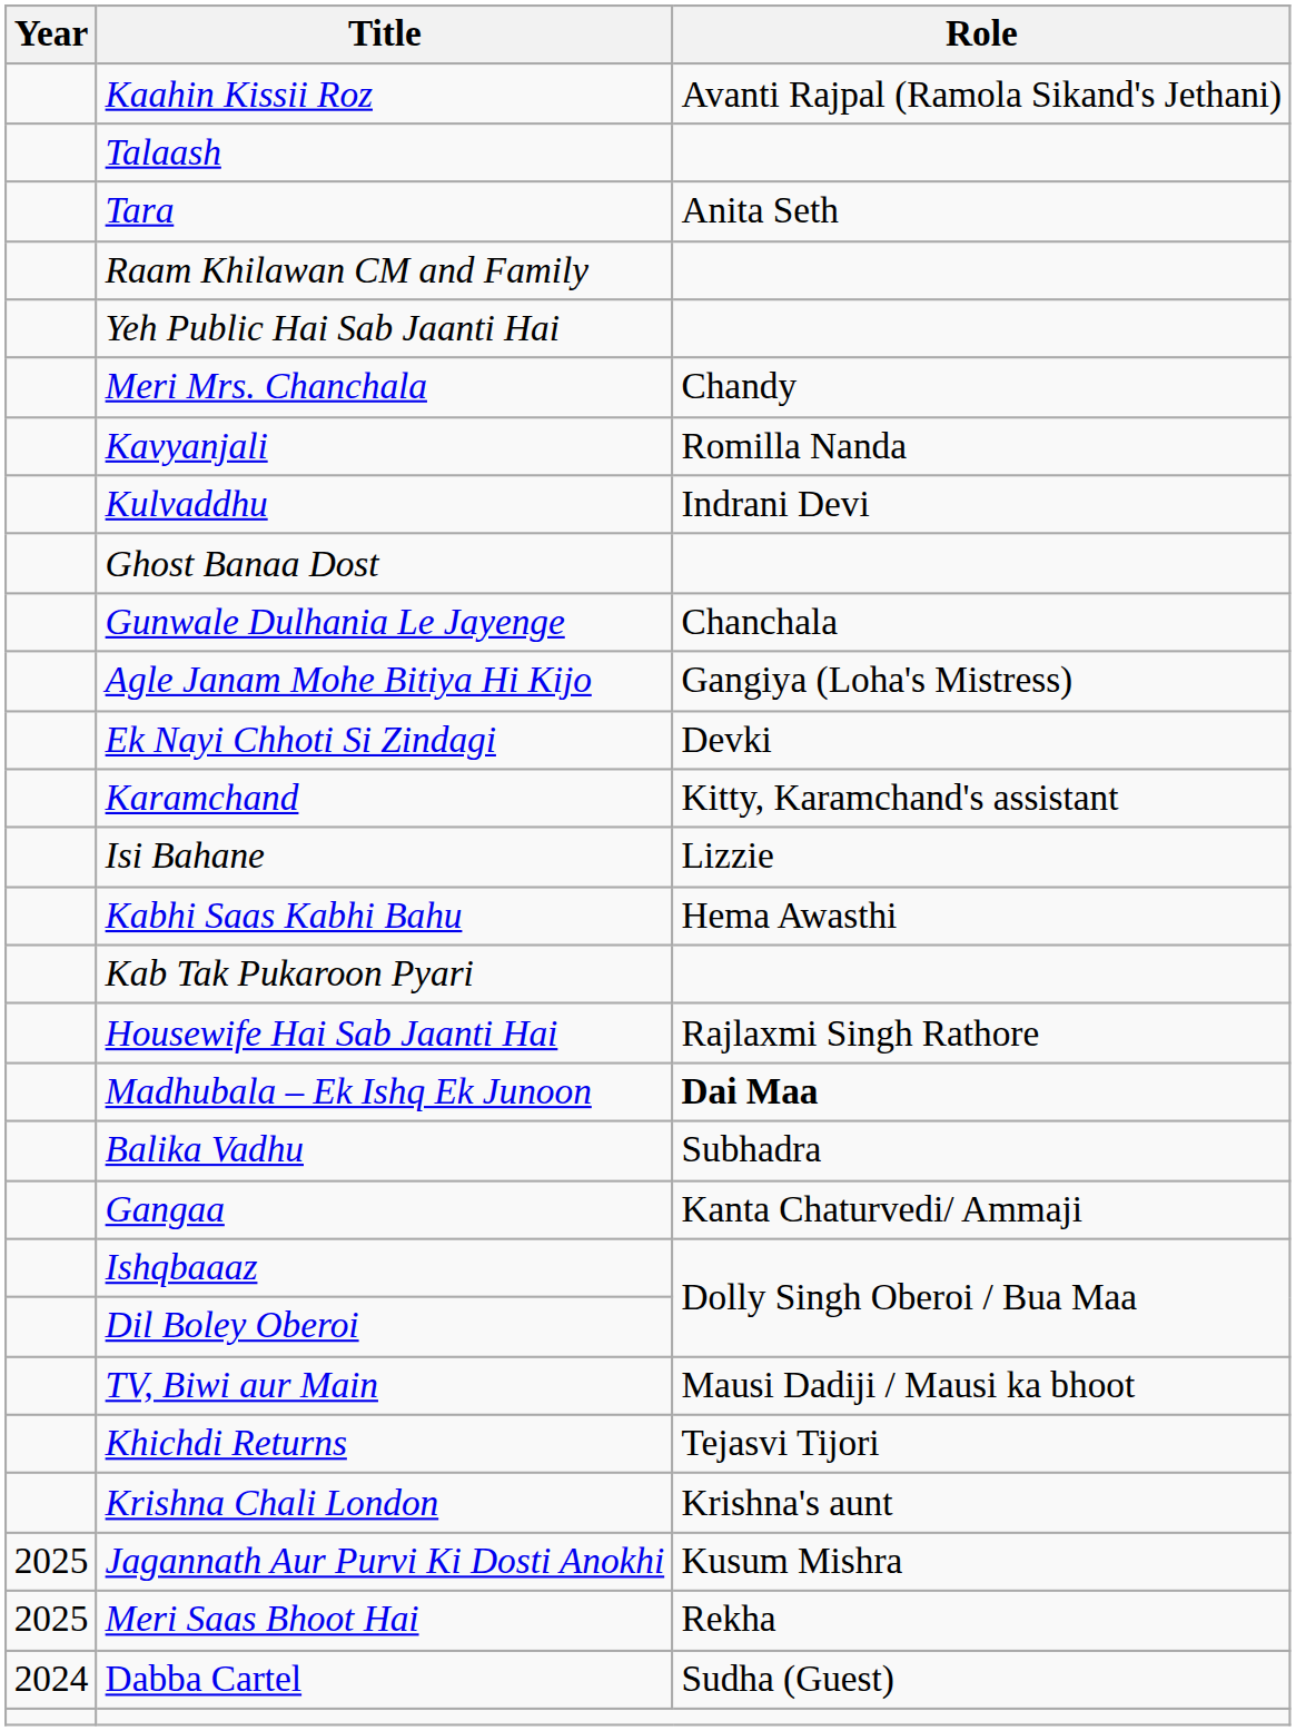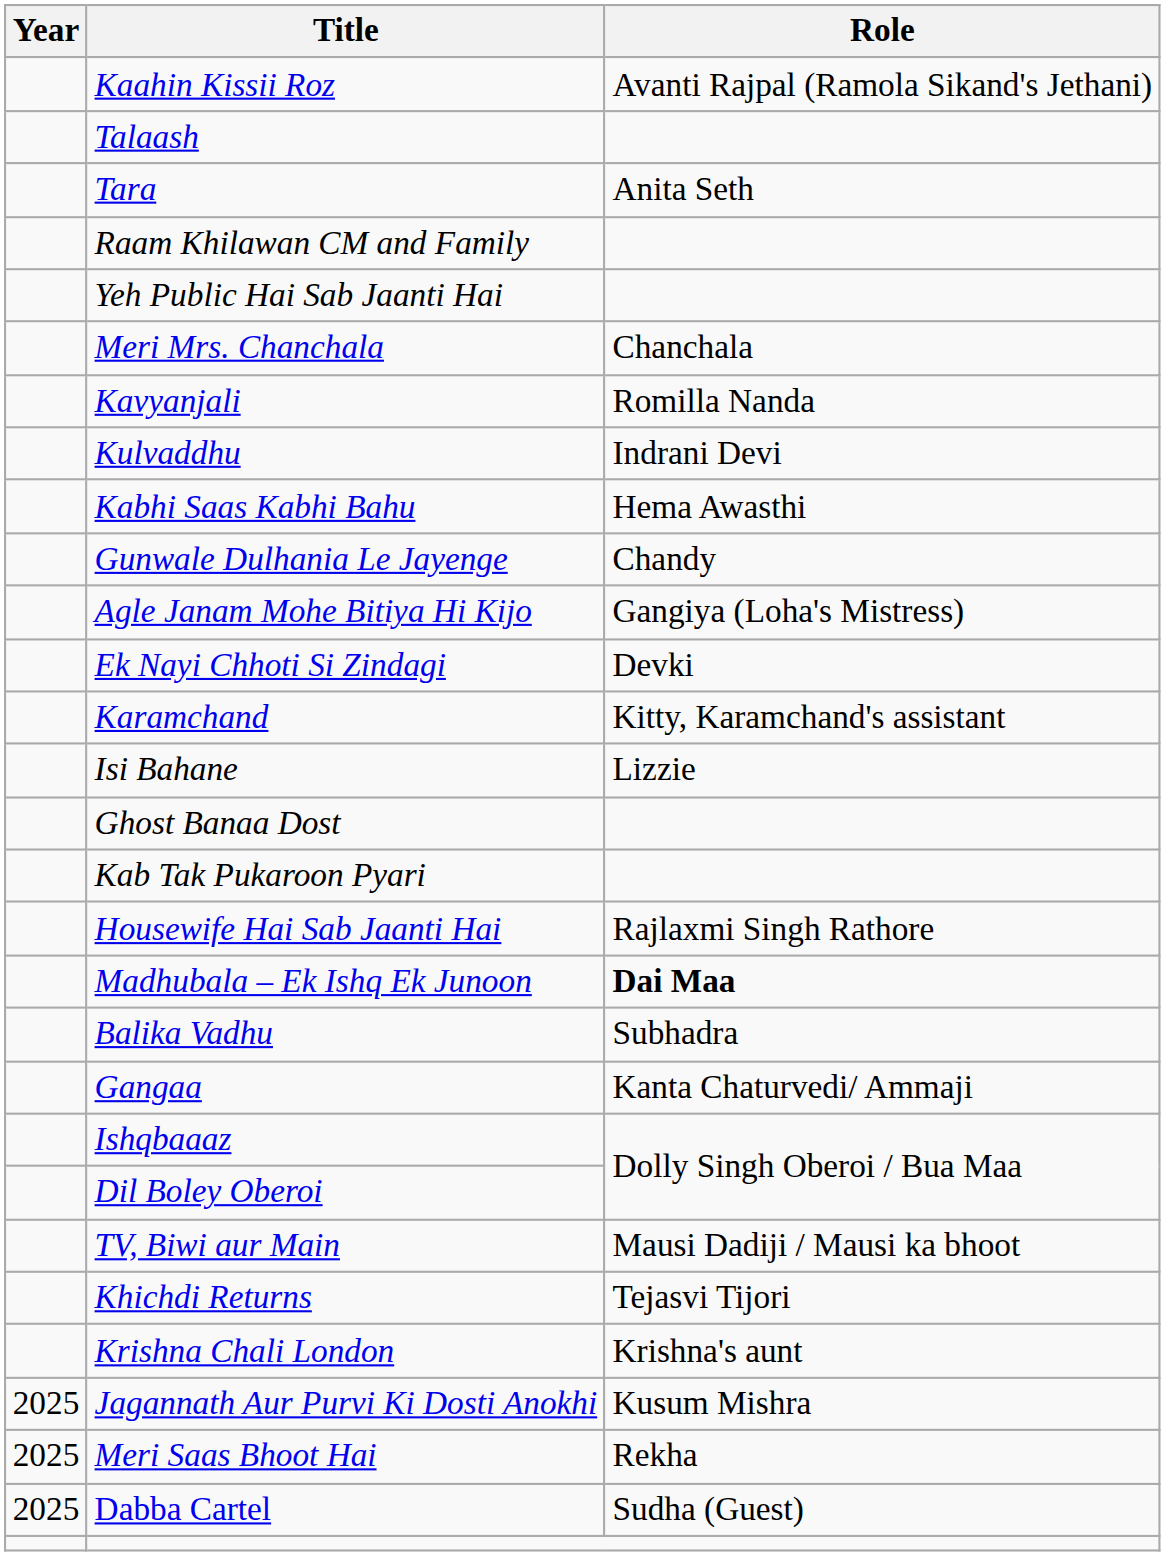 <table class="wikitable sortable">
 <tr>
 <th>Year</th>
 <th>Title</th>
 <th>Role</th>
 </tr>
 <tr>
 <td></td>
 <td><em><a href='#'>Kaahin Kissii Roz</a></em></td>
 <td>Avanti Rajpal (Ramola Sikand's Jethani)</td>
 </tr>
 <tr>
 <td></td>
 <td><em><a href='#'>Talaash</a></em></td>
 <td></td>
 </tr>
 <tr>
 <td></td>
 <td><em><a href='#'>Tara</a></em></td>
 <td>Anita Seth</td>
 </tr>
 <tr>
 <td></td>
 <td><em>Raam Khilawan CM and Family</em></td>
 <td></td>
 </tr>
 <tr>
 <td></td>
 <td><em>Yeh Public Hai Sab Jaanti Hai</em></td>
 <td></td>
 </tr>
 <tr>
 <td></td>
 <td><em><a href='#'>Meri Mrs. Chanchala</a></em></td>
-<td>Chandy</td>
+<td>Chanchala</td>
 </tr>
 <tr>
 <td></td>
 <td><em><a href='#'>Kavyanjali</a></em></td>
 <td>Romilla Nanda</td>
 </tr>
 <tr>
 <td></td>
 <td><em><a href='#'>Kulvaddhu</a></em></td>
 <td>Indrani Devi</td>
 </tr>
 <tr>
 <td></td>
-<td><em>Ghost Banaa Dost</em></td>
-<td></td>
+<td><em><a href='#'>Kabhi Saas Kabhi Bahu</a></em></td>
+<td>Hema Awasthi</td>
 </tr>
 <tr>
 <td></td>
 <td><em><a href='#'>Gunwale Dulhania Le Jayenge</a></em></td>
-<td>Chanchala</td>
+<td>Chandy</td>
 </tr>
 <tr>
 <td></td>
 <td><em><a href='#'>Agle Janam Mohe Bitiya Hi Kijo</a></em></td>
 <td>Gangiya (Loha's Mistress)</td>
 </tr>
 <tr>
 <td></td>
 <td><em><a href='#'>Ek Nayi Chhoti Si Zindagi</a></em></td>
 <td>Devki</td>
 </tr>
 <tr>
 <td></td>
 <td><em><a href='#'>Karamchand</a></em></td>
 <td>Kitty, Karamchand's assistant</td>
 </tr>
 <tr>
 <td></td>
 <td><em>Isi Bahane</em></td>
 <td>Lizzie</td>
 </tr>
 <tr>
 <td></td>
-<td><em><a href='#'>Kabhi Saas Kabhi Bahu</a></em></td>
-<td>Hema Awasthi</td>
+<td><em>Ghost Banaa Dost</em></td>
+<td></td>
 </tr>
 <tr>
 <td></td>
 <td><em>Kab Tak Pukaroon Pyari</em></td>
 <td></td>
 </tr>
 <tr>
 <td></td>
 <td><em><a href='#'>Housewife Hai Sab Jaanti Hai</a></em></td>
 <td>Rajlaxmi Singh Rathore</td>
 </tr>
 <tr>
 <td></td>
 <td><em><a href='#'>Madhubala – Ek Ishq Ek Junoon</a></em></td>
 <td><strong>Dai Maa</strong></td>
 </tr>
 <tr>
 <td></td>
 <td><em><a href='#'>Balika Vadhu</a></em></td>
 <td>Subhadra</td>
 </tr>
 <tr>
 <td></td>
 <td><em><a href='#'>Gangaa</a></em></td>
 <td>Kanta Chaturvedi/ Ammaji</td>
 </tr>
 <tr>
 <td></td>
 <td><em><a href='#'>Ishqbaaaz</a></em></td>
 <td rowspan="2">Dolly Singh Oberoi / Bua Maa</td>
 </tr>
 <tr>
 <td></td>
 <td><em><a href='#'>Dil Boley Oberoi</a></em></td>
 </tr>
 <tr>
 <td></td>
 <td><em><a href='#'>TV, Biwi aur Main</a></em></td>
 <td>Mausi Dadiji / Mausi ka bhoot</td>
 </tr>
 <tr>
 <td></td>
 <td><em><a href='#'>Khichdi Returns</a></em></td>
 <td>Tejasvi Tijori</td>
 </tr>
 <tr>
 <td></td>
 <td><em><a href='#'>Krishna Chali London</a></em></td>
 <td>Krishna's aunt</td>
 </tr>
 <tr>
 <td>2025</td>
 <td><em><a href='#'>Jagannath Aur Purvi Ki Dosti Anokhi</a></em></td>
 <td>Kusum Mishra</td>
 </tr>
 <tr>
 <td>2025</td>
 <td><em><a href='#'>Meri Saas Bhoot Hai</a></em></td>
 <td>Rekha</td>
 </tr>
 <tr>
-<td>2024</td>
+<td>2025</td>
 <td><a href='#'>Dabba Cartel</a></td>
 <td>Sudha (Guest)</td>
 </tr>
 <tr>
 <td></td>
 </tr>
 </table>
